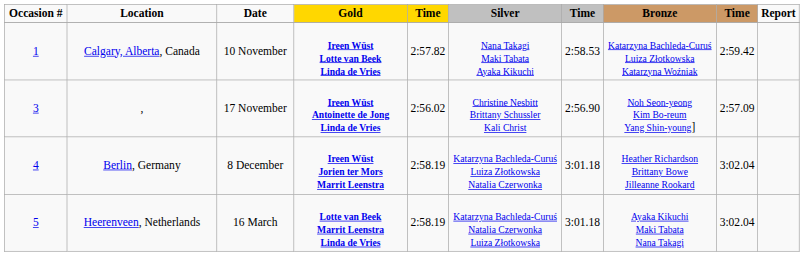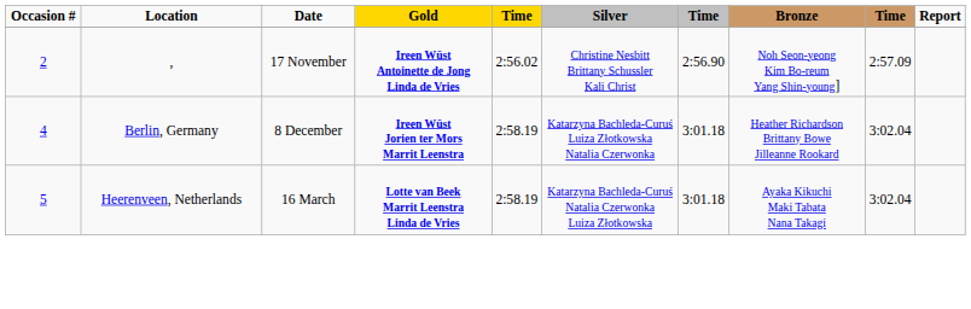 <table class="wikitable">
 <tr>
 <td width="80" align="center"><strong>Occasion #</strong></td>
 <td width="200" align="center"><strong>Location</strong></td>
 <td width="100" align="center"><strong>Date</strong></td>
 <td width="150" bgcolor="gold" align="center"><strong>Gold</strong></td>
 <td width="50" bgcolor="gold" align="center"><strong>Time</strong></td>
 <td width="150" bgcolor="silver" align="center"><strong>Silver</strong></td>
 <td width="50" bgcolor="silver" align="center"><strong>Time</strong></td>
 <td width="150" bgcolor="#CC9966" align="center"><strong>Bronze</strong></td>
 <td width="50" bgcolor="#CC9966" align="center"><strong>Time</strong></td>
 <td width="50" align="center"><strong>Report</strong></td>
 </tr>
 <tr bgcolor="#cccccc">
 </tr>
 <tr>
-<td align="center"><a href='#'>1</a></td>
-<td align="center"><a href='#'>Calgary, Alberta</a>, Canada</td>
-<td align="center">10 November</td>
-<td align="center"><strong><br><small><a href='#'>Ireen Wüst</a><br><a href='#'>Lotte van Beek</a><br><a href='#'>Linda de Vries</a></small></strong></td>
-<td align="center">2:57.82</td>
-<td align="center"><br><small><a href='#'>Nana Takagi</a><br><a href='#'>Maki Tabata</a><br><a href='#'>Ayaka Kikuchi</a></small></td>
-<td align="center">2:58.53</td>
-<td align="center"><br><small><a href='#'>Katarzyna Bachleda-Curuś</a><br><a href='#'>Luiza Złotkowska</a><br><a href='#'>Katarzyna Woźniak</a></small></td>
-<td align="center">2:59.42</td>
-<td align="center"></td>
-</tr>
-<tr>
-<td align="center"><a href='#'>3</a></td>
+<td align="center"><a href='#'>2</a></td>
 <td align="center">, </td>
 <td align="center">17 November</td>
 <td align="center"><strong><br><small><a href='#'>Ireen Wüst</a><br><a href='#'>Antoinette de Jong</a><br><a href='#'>Linda de Vries</a></small></strong></td>
 <td align="center">2:56.02</td>
 <td align="center"><br><small><a href='#'>Christine Nesbitt</a><br><a href='#'>Brittany Schussler</a><br><a href='#'>Kali Christ</a></small></td>
 <td align="center">2:56.90</td>
 <td align="center"><br><small><a href='#'>Noh Seon-yeong</a><br><a href='#'>Kim Bo-reum</a><br><a href='#'>Yang Shin-young</a></small>]</td>
 <td align="center">2:57.09</td>
 <td align="center"></td>
 </tr>
 <tr>
 <td align="center"><a href='#'>4</a></td>
 <td align="center"><a href='#'>Berlin</a>, Germany</td>
 <td align="center">8 December</td>
 <td align="center"><strong><br><small><a href='#'>Ireen Wüst</a><br><a href='#'>Jorien ter Mors</a><br><a href='#'>Marrit Leenstra</a></small></strong></td>
 <td align="center">2:58.19</td>
 <td align="center"><br><small><a href='#'>Katarzyna Bachleda-Curuś</a><br><a href='#'>Luiza Złotkowska</a><br><a href='#'>Natalia Czerwonka</a></small></td>
 <td align="center">3:01.18</td>
 <td align="center"><br><small><a href='#'>Heather Richardson</a><br><a href='#'>Brittany Bowe</a><br><a href='#'>Jilleanne Rookard</a></small></td>
 <td align="center">3:02.04</td>
 <td align="center"></td>
 </tr>
 <tr>
 <td align="center"><a href='#'>5</a></td>
 <td align="center"><a href='#'>Heerenveen</a>, Netherlands</td>
 <td align="center">16 March</td>
 <td align="center"><strong><br><small><a href='#'>Lotte van Beek</a><br><a href='#'>Marrit Leenstra</a><br><a href='#'>Linda de Vries</a></small></strong></td>
 <td align="center">2:58.19</td>
 <td align="center"><br><small><a href='#'>Katarzyna Bachleda-Curuś</a><br><a href='#'>Natalia Czerwonka</a><br><a href='#'>Luiza Złotkowska</a></small></td>
 <td align="center">3:01.18</td>
 <td align="center"><br><small><a href='#'>Ayaka Kikuchi</a><br><a href='#'>Maki Tabata</a><br><a href='#'>Nana Takagi</a></small></td>
 <td align="center">3:02.04</td>
 <td align="center"></td>
 </tr>
 </table>
